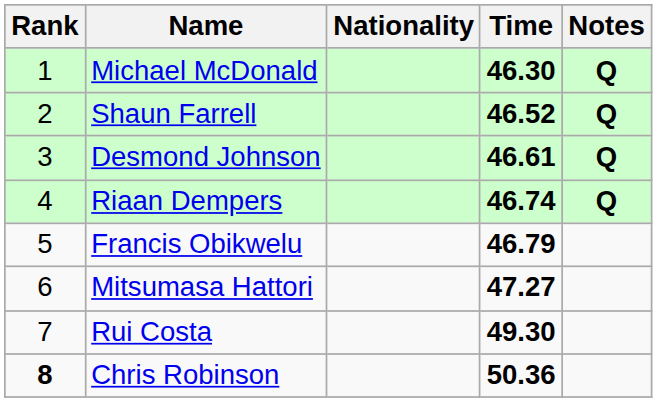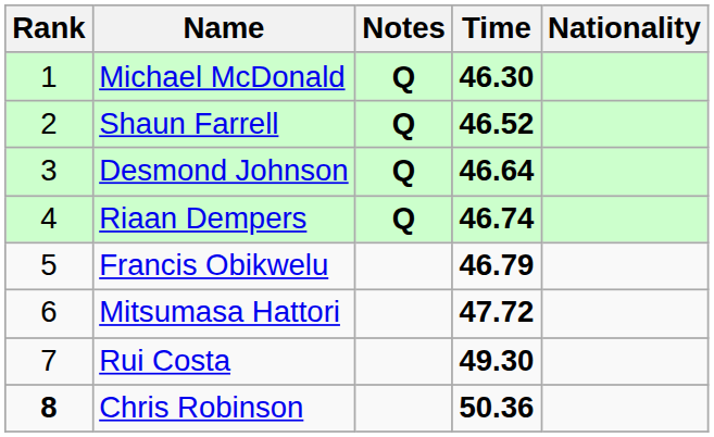 <table class="wikitable sortable" style="text-align:center">
 <tr>
 <th>Rank</th>
 <th>Name</th>
+<th>Notes</th>
+<th>Time</th>
 <th>Nationality</th>
-<th>Time</th>
-<th>Notes</th>
 </tr>
 <tr bgcolor=ccffcc>
 <td>1</td>
 <td align=left><a href='#'>Michael McDonald</a></td>
+<td><strong>Q</strong></td>
+<td><strong>46.30</strong></td>
 <td align=left></td>
-<td><strong>46.30</strong></td>
-<td><strong>Q</strong></td>
 </tr>
 <tr bgcolor=ccffcc>
 <td>2</td>
 <td align=left><a href='#'>Shaun Farrell</a></td>
+<td><strong>Q</strong></td>
+<td><strong>46.52</strong></td>
 <td align=left></td>
-<td><strong>46.52</strong></td>
-<td><strong>Q</strong></td>
 </tr>
 <tr bgcolor=ccffcc>
 <td>3</td>
 <td align=left><a href='#'>Desmond Johnson</a></td>
+<td><strong>Q</strong></td>
+<td><strong>46.64</strong></td>
 <td align=left></td>
-<td><strong>46.61</strong></td>
-<td><strong>Q</strong></td>
 </tr>
 <tr bgcolor=ccffcc>
 <td>4</td>
 <td align=left><a href='#'>Riaan Dempers</a></td>
+<td><strong>Q</strong></td>
+<td><strong>46.74</strong></td>
 <td align=left></td>
-<td><strong>46.74</strong></td>
-<td><strong>Q</strong></td>
 </tr>
 <tr>
 <td>5</td>
 <td align=left><a href='#'>Francis Obikwelu</a></td>
+<td></td>
+<td><strong>46.79</strong></td>
 <td align=left></td>
-<td><strong>46.79</strong></td>
-<td></td>
 </tr>
 <tr>
 <td>6</td>
 <td align=left><a href='#'>Mitsumasa Hattori</a></td>
+<td></td>
+<td><strong>47.72</strong></td>
 <td align=left></td>
-<td><strong>47.27</strong></td>
-<td></td>
 </tr>
 <tr>
 <td>7</td>
 <td align=left><a href='#'>Rui Costa</a></td>
+<td></td>
+<td><strong>49.30</strong></td>
 <td align=left></td>
-<td><strong>49.30</strong></td>
-<td></td>
 </tr>
 <tr>
 <td><strong>8</strong></td>
 <td align=left><a href='#'>Chris Robinson</a></td>
+<td></td>
+<td><strong>50.36</strong></td>
 <td align=left></td>
-<td><strong>50.36</strong></td>
-<td></td>
 </tr>
 </table>
